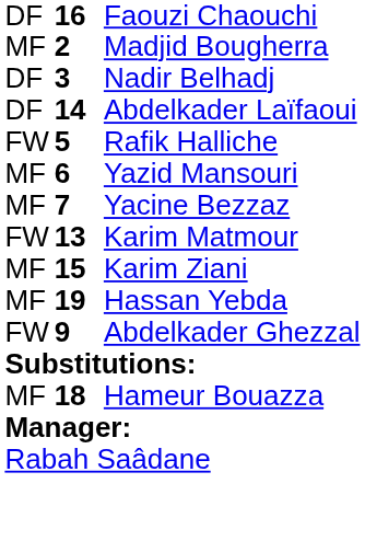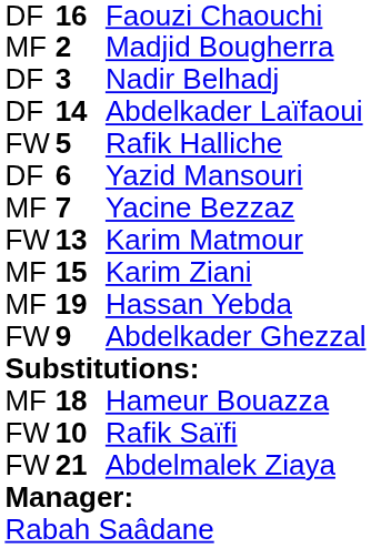 <table style="font-size: 90%" cellspacing="0" cellpadding="0" align="center">
 <tr>
 <th width=25></th>
 <th width=25></th>
 </tr>
 <tr>
 <td>DF</td>
 <td><strong>16</strong></td>
 <td><a href='#'>Faouzi Chaouchi</a></td>
 </tr>
 <tr>
 <td>MF</td>
 <td><strong>2</strong></td>
 <td><a href='#'>Madjid Bougherra</a></td>
 </tr>
 <tr>
 <td>DF</td>
 <td><strong>3</strong></td>
 <td><a href='#'>Nadir Belhadj</a></td>
 <td></td>
 </tr>
 <tr>
 <td>DF</td>
 <td><strong>14</strong></td>
 <td><a href='#'>Abdelkader Laïfaoui</a></td>
 </tr>
 <tr>
 <td>FW</td>
 <td><strong>5</strong></td>
 <td><a href='#'>Rafik Halliche</a></td>
 </tr>
 <tr>
-<td>MF</td>
+<td>DF</td>
 <td><strong>6</strong></td>
 <td><a href='#'>Yazid Mansouri</a></td>
 </tr>
 <tr>
 <td>MF</td>
 <td><strong>7</strong></td>
 <td><a href='#'>Yacine Bezzaz</a></td>
 <td></td>
 <td></td>
 </tr>
 <tr>
 <td>FW</td>
 <td><strong>13</strong></td>
 <td><a href='#'>Karim Matmour</a></td>
 <td></td>
 <td></td>
 </tr>
 <tr>
 <td>MF</td>
 <td><strong>15</strong></td>
 <td><a href='#'>Karim Ziani</a></td>
 </tr>
 <tr>
 <td>MF</td>
 <td><strong>19</strong></td>
 <td><a href='#'>Hassan Yebda</a></td>
 <td></td>
 </tr>
 <tr>
 <td>FW</td>
 <td><strong>9</strong></td>
 <td><a href='#'>Abdelkader Ghezzal</a></td>
 <td></td>
 <td></td>
 </tr>
 <tr>
 <td colspan=3><strong>Substitutions:</strong></td>
 </tr>
 <tr>
 <td>MF</td>
 <td><strong>18</strong></td>
 <td><a href='#'>Hameur Bouazza</a></td>
 <td></td>
 <td></td>
 </tr>
 <tr>
+<td>FW</td>
+<td><strong>10</strong></td>
+<td><a href='#'>Rafik Saïfi</a></td>
+<td></td>
+<td></td>
+</tr>
+<tr>
+<td>FW</td>
+<td><strong>21</strong></td>
+<td><a href='#'>Abdelmalek Ziaya</a></td>
+<td></td>
+<td></td>
+</tr>
+<tr>
 <td colspan=3><strong>Manager:</strong></td>
 </tr>
 <tr>
 <td colspan=4><a href='#'>Rabah Saâdane</a></td>
 </tr>
 </table>
